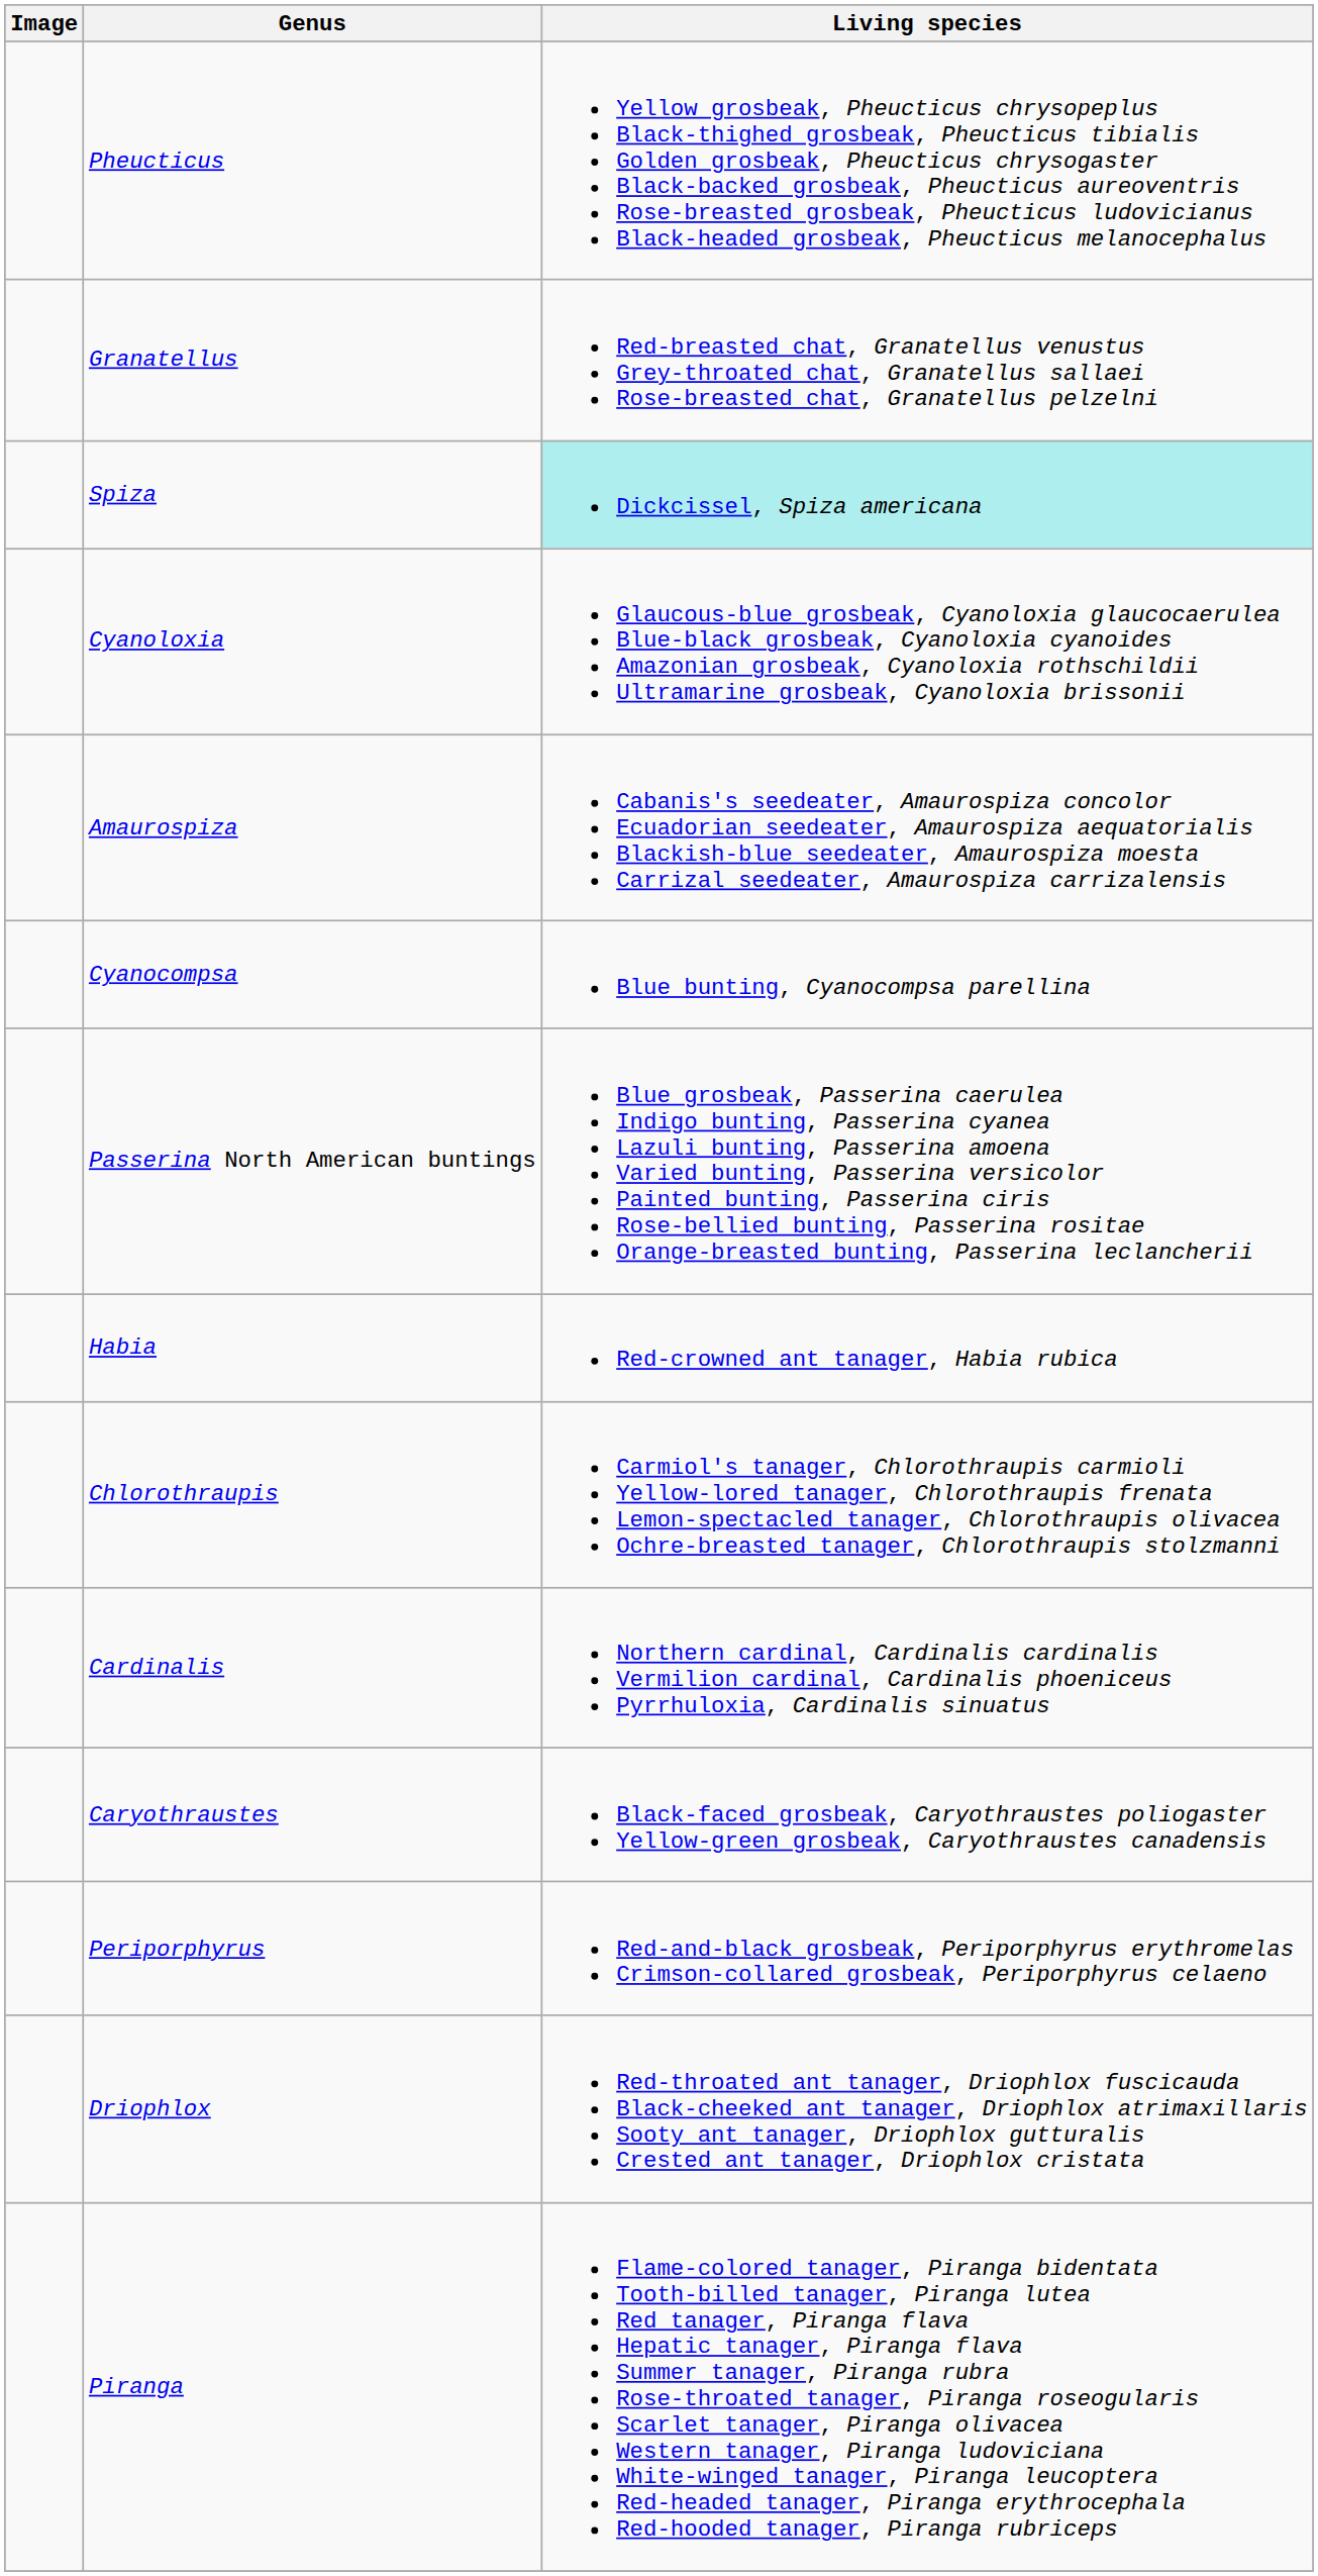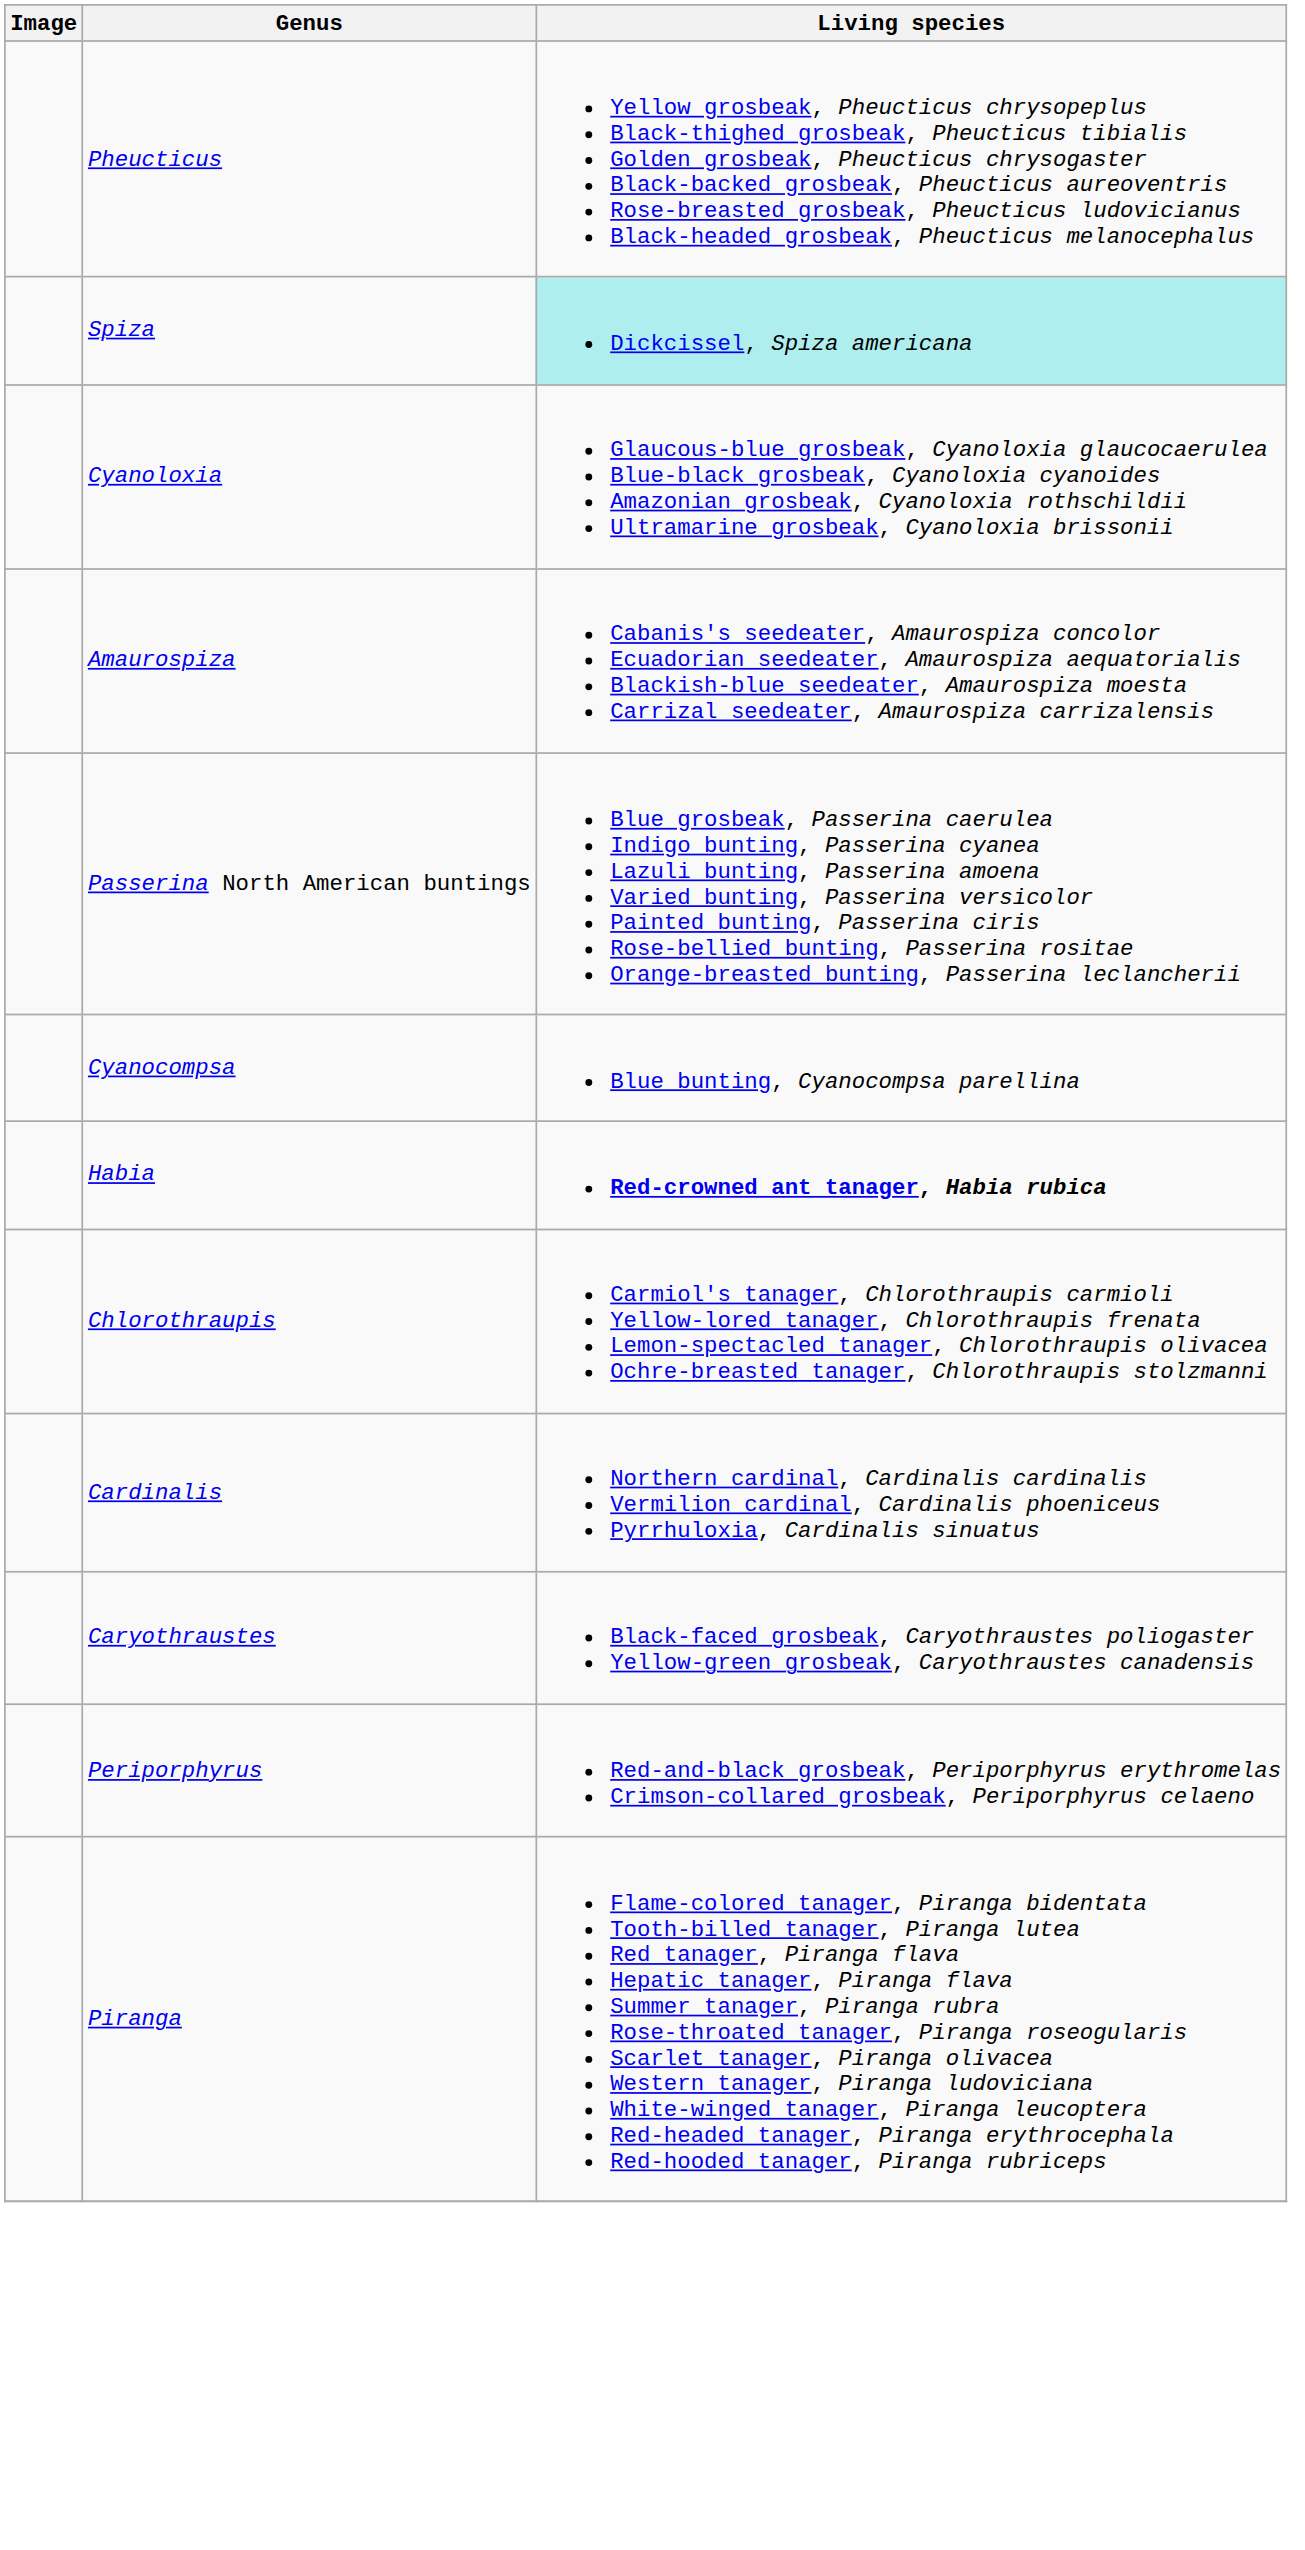 <table class="wikitable collapsible">
 <tr>
 <th>Image</th>
 <th>Genus</th>
 <th>Living species</th>
 </tr>
 <tr>
 <td></td>
 <td><em><a href='#'>Pheucticus</a></em> </td>
 <td><br><ul><li><a href='#'>Yellow grosbeak</a>, <em>Pheucticus chrysopeplus</em></li><li><a href='#'>Black-thighed grosbeak</a>, <em>Pheucticus tibialis</em></li><li><a href='#'>Golden grosbeak</a>, <em>Pheucticus chrysogaster</em></li><li><a href='#'>Black-backed grosbeak</a>, <em>Pheucticus aureoventris</em></li><li><a href='#'>Rose-breasted grosbeak</a>, <em>Pheucticus ludovicianus</em></li><li><a href='#'>Black-headed grosbeak</a>, <em>Pheucticus melanocephalus</em></li></ul></td>
-</tr>
-<tr>
-<td></td>
-<td><em><a href='#'>Granatellus</a></em> </td>
-<td><br><ul><li><a href='#'>Red-breasted chat</a>, <em>Granatellus venustus</em></li><li><a href='#'>Grey-throated chat</a>, <em>Granatellus sallaei</em></li><li><a href='#'>Rose-breasted chat</a>, <em>Granatellus pelzelni</em></li></ul></td>
 </tr>
 <tr>
 <td></td>
 <td><em><a href='#'>Spiza</a></em> </td>
 <td style="background: paleturquoise;"><br><ul><li><a href='#'>Dickcissel</a>, <em>Spiza americana</em></li></ul></td>
 </tr>
 <tr>
 <td></td>
 <td><em><a href='#'>Cyanoloxia</a></em> </td>
 <td><br><ul><li><a href='#'>Glaucous-blue grosbeak</a>, <em>Cyanoloxia glaucocaerulea</em></li><li><a href='#'>Blue-black grosbeak</a>, <em>Cyanoloxia cyanoides</em></li><li><a href='#'>Amazonian grosbeak</a>, <em>Cyanoloxia rothschildii</em></li><li><a href='#'>Ultramarine grosbeak</a>, <em>Cyanoloxia brissonii</em></li></ul></td>
 </tr>
 <tr>
 <td></td>
 <td><em><a href='#'>Amaurospiza</a></em> </td>
 <td><br><ul><li><a href='#'>Cabanis's seedeater</a>, <em>Amaurospiza concolor</em></li><li><a href='#'>Ecuadorian seedeater</a>, <em>Amaurospiza aequatorialis</em></li><li><a href='#'>Blackish-blue seedeater</a>, <em>Amaurospiza moesta</em></li><li><a href='#'>Carrizal seedeater</a>, <em>Amaurospiza carrizalensis</em></li></ul></td>
 </tr>
 <tr>
 <td></td>
+<td><em><a href='#'>Passerina</a></em>  North American buntings</td>
+<td><br><ul><li><a href='#'>Blue grosbeak</a>, <em>Passerina caerulea</em></li><li><a href='#'>Indigo bunting</a>, <em>Passerina cyanea</em></li><li><a href='#'>Lazuli bunting</a>, <em>Passerina amoena</em></li><li><a href='#'>Varied bunting</a>, <em>Passerina versicolor</em></li><li><a href='#'>Painted bunting</a>, <em>Passerina ciris</em></li><li><a href='#'>Rose-bellied bunting</a>, <em>Passerina rositae</em></li><li><a href='#'>Orange-breasted bunting</a>, <em>Passerina leclancherii</em></li></ul></td>
+</tr>
+<tr>
+<td></td>
 <td><em><a href='#'>Cyanocompsa</a></em> </td>
 <td><br><ul><li><a href='#'>Blue bunting</a>, <em>Cyanocompsa parellina</em></li></ul></td>
 </tr>
 <tr>
 <td></td>
-<td><em><a href='#'>Passerina</a></em>  North American buntings</td>
-<td><br><ul><li><a href='#'>Blue grosbeak</a>, <em>Passerina caerulea</em></li><li><a href='#'>Indigo bunting</a>, <em>Passerina cyanea</em></li><li><a href='#'>Lazuli bunting</a>, <em>Passerina amoena</em></li><li><a href='#'>Varied bunting</a>, <em>Passerina versicolor</em></li><li><a href='#'>Painted bunting</a>, <em>Passerina ciris</em></li><li><a href='#'>Rose-bellied bunting</a>, <em>Passerina rositae</em></li><li><a href='#'>Orange-breasted bunting</a>, <em>Passerina leclancherii</em></li></ul></td>
-</tr>
-<tr>
-<td></td>
 <td><em><a href='#'>Habia</a></em> </td>
-<td><br><ul><li><a href='#'>Red-crowned ant tanager</a>, <em>Habia rubica</em></li></ul></td>
+<td><strong><br><ul><li><a href='#'>Red-crowned ant tanager</a>, <em>Habia rubica</em></li></ul></strong></td>
 </tr>
 <tr>
 <td></td>
 <td><em><a href='#'>Chlorothraupis</a></em> </td>
 <td><br><ul><li><a href='#'>Carmiol's tanager</a>, <em>Chlorothraupis carmioli</em></li><li><a href='#'>Yellow-lored tanager</a>, <em>Chlorothraupis frenata</em></li><li><a href='#'>Lemon-spectacled tanager</a>, <em>Chlorothraupis olivacea</em></li><li><a href='#'>Ochre-breasted tanager</a>, <em>Chlorothraupis stolzmanni</em></li></ul></td>
 </tr>
 <tr>
 <td></td>
 <td><em><a href='#'>Cardinalis</a></em> </td>
 <td><br><ul><li><a href='#'>Northern cardinal</a>, <em>Cardinalis cardinalis</em></li><li><a href='#'>Vermilion cardinal</a>, <em>Cardinalis phoeniceus</em></li><li><a href='#'>Pyrrhuloxia</a>, <em>Cardinalis sinuatus</em></li></ul></td>
 </tr>
 <tr>
 <td></td>
 <td><em><a href='#'>Caryothraustes</a></em> </td>
 <td><br><ul><li><a href='#'>Black-faced grosbeak</a>, <em>Caryothraustes poliogaster</em></li><li><a href='#'>Yellow-green grosbeak</a>, <em>Caryothraustes canadensis</em></li></ul></td>
 </tr>
 <tr>
 <td></td>
 <td><em><a href='#'>Periporphyrus</a></em> </td>
 <td><br><ul><li><a href='#'>Red-and-black grosbeak</a>, <em>Periporphyrus erythromelas</em></li><li><a href='#'>Crimson-collared grosbeak</a>, <em>Periporphyrus celaeno</em></li></ul></td>
 </tr>
 <tr>
 <td></td>
-<td><em><a href='#'>Driophlox</a></em> </td>
-<td><br><ul><li><a href='#'>Red-throated ant tanager</a>, <em>Driophlox fuscicauda</em></li><li><a href='#'>Black-cheeked ant tanager</a>, <em>Driophlox atrimaxillaris</em></li><li><a href='#'>Sooty ant tanager</a>, <em>Driophlox gutturalis</em></li><li><a href='#'>Crested ant tanager</a>, <em>Driophlox cristata</em></li></ul></td>
-</tr>
-<tr>
-<td></td>
 <td><em><a href='#'>Piranga</a></em> </td>
 <td><br><ul><li><a href='#'>Flame-colored tanager</a>,	<em>Piranga bidentata</em></li><li><a href='#'>Tooth-billed tanager</a>, <em>Piranga lutea</em></li><li><a href='#'>Red tanager</a>, <em>Piranga flava</em></li><li><a href='#'>Hepatic tanager</a>,	<em>Piranga flava</em></li><li><a href='#'>Summer tanager</a>,	<em>Piranga rubra</em></li><li><a href='#'>Rose-throated tanager</a>,	<em>Piranga roseogularis</em></li><li><a href='#'>Scarlet tanager</a>,	<em>Piranga olivacea</em></li><li><a href='#'>Western tanager</a>,	<em>Piranga ludoviciana</em></li><li><a href='#'>White-winged tanager</a>,	<em>Piranga leucoptera</em></li><li><a href='#'>Red-headed tanager</a>,	<em>Piranga erythrocephala</em></li><li><a href='#'>Red-hooded tanager</a>,	<em>Piranga rubriceps</em></li></ul></td>
 </tr>
 <tr>
 </tr>
 </table>
